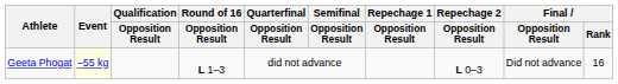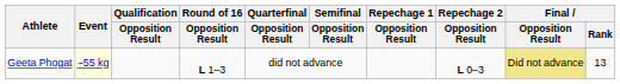 <table class="wikitable" style="font-size:90%">
 <tr>
 <th rowspan="2">Athlete</th>
 <th rowspan="2">Event</th>
 <th>Qualification</th>
 <th>Round of 16</th>
 <th>Quarterfinal</th>
 <th>Semifinal</th>
 <th>Repechage 1</th>
 <th>Repechage 2</th>
 <th colspan=2>Final / </th>
 </tr>
 <tr style="font-size: 95%">
 <th>Opposition<br>Result</th>
 <th>Opposition<br>Result</th>
 <th>Opposition<br>Result</th>
 <th>Opposition<br>Result</th>
 <th>Opposition<br>Result</th>
 <th>Opposition<br>Result</th>
 <th>Opposition<br>Result</th>
 <th>Rank</th>
 </tr>
 <tr align=center>
 <td align=left><a href='#'>Geeta Phogat</a></td>
 <td align=left style="background: lightyellow;"><a href='#'>−55 kg</a></td>
 <td></td>
 <td><br><strong>L</strong> 1–3 <sup></sup></td>
 <td colspan=2>did not advance</td>
 <td></td>
 <td><br> <strong>L</strong> 0–3 <sup></sup></td>
-<td>Did not advance</td>
-<td>16</td>
+<td style="background: khaki;">Did not advance</td>
+<td>13</td>
 </tr>
 </table>
